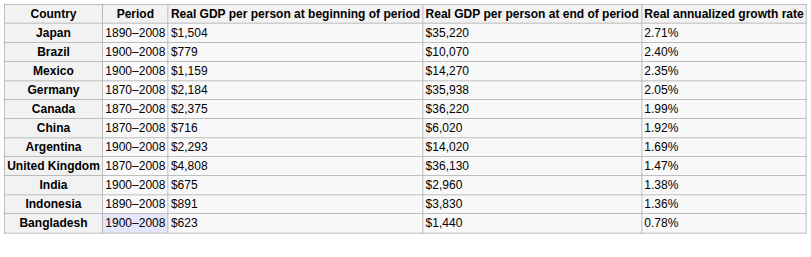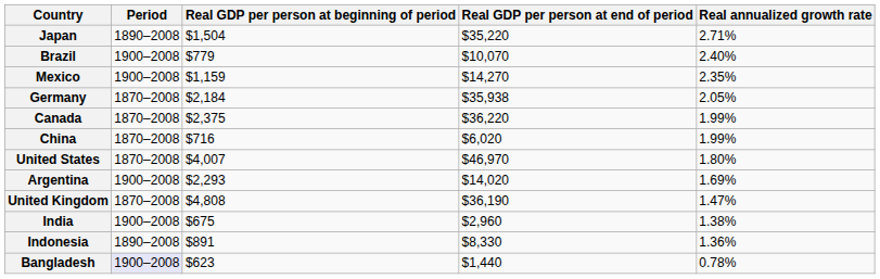 <table class="wikitable">
 <tr>
 <th>Country</th>
 <th>Period</th>
 <th>Real GDP per person at beginning of period</th>
 <th>Real GDP per person at end of period</th>
 <th>Real annualized growth rate</th>
 </tr>
 <tr>
 <th>Japan</th>
 <td>1890–2008</td>
 <td>$1,504</td>
 <td>$35,220</td>
 <td>2.71%</td>
 </tr>
 <tr>
 <th>Brazil</th>
 <td>1900–2008</td>
 <td>$779</td>
 <td>$10,070</td>
 <td>2.40%</td>
 </tr>
 <tr>
 <th>Mexico</th>
 <td>1900–2008</td>
 <td>$1,159</td>
 <td>$14,270</td>
 <td>2.35%</td>
 </tr>
 <tr>
 <th>Germany</th>
 <td>1870–2008</td>
 <td>$2,184</td>
 <td>$35,938</td>
 <td>2.05%</td>
 </tr>
 <tr>
 <th>Canada</th>
 <td>1870–2008</td>
 <td>$2,375</td>
 <td>$36,220</td>
 <td>1.99%</td>
 </tr>
 <tr>
 <th>China</th>
 <td>1870–2008</td>
 <td>$716</td>
 <td>$6,020</td>
-<td>1.92%</td>
+<td>1.99%</td>
+</tr>
+<tr>
+<th>United States</th>
+<td>1870–2008</td>
+<td>$4,007</td>
+<td>$46,970</td>
+<td>1.80%</td>
 </tr>
 <tr>
 <th>Argentina</th>
 <td>1900–2008</td>
 <td>$2,293</td>
 <td>$14,020</td>
 <td>1.69%</td>
 </tr>
 <tr>
 <th>United Kingdom</th>
 <td>1870–2008</td>
 <td>$4,808</td>
-<td>$36,130</td>
+<td>$36,190</td>
 <td>1.47%</td>
 </tr>
 <tr>
 <th>India</th>
 <td>1900–2008</td>
 <td>$675</td>
 <td>$2,960</td>
 <td>1.38%</td>
 </tr>
 <tr>
 <th>Indonesia</th>
 <td>1890–2008</td>
 <td>$891</td>
-<td>$3,830</td>
+<td>$8,330</td>
 <td>1.36%</td>
 </tr>
 <tr>
 <th>Bangladesh</th>
 <td style="background: lavender;">1900–2008</td>
 <td>$623</td>
 <td>$1,440</td>
 <td>0.78%</td>
 </tr>
 </table>
